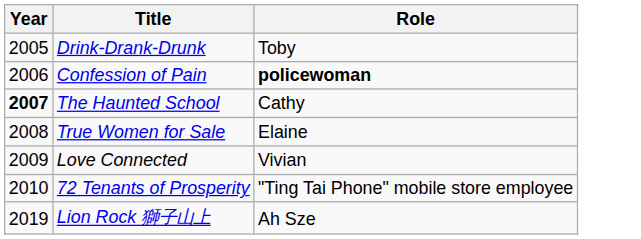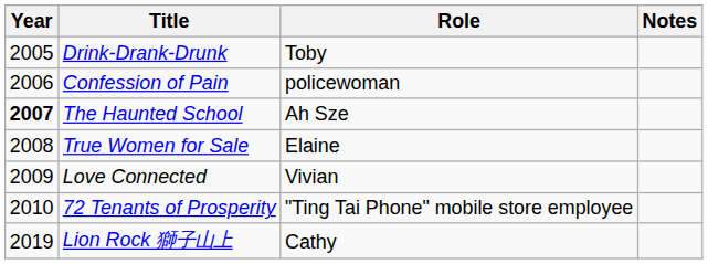 <table class="wikitable" style="font-size: 90%;">
 <tr>
 <th>Year</th>
 <th>Title</th>
 <th>Role</th>
+<th>Notes</th>
 </tr>
 <tr>
 <td>2005</td>
 <td><em><a href='#'>Drink-Drank-Drunk</a></em></td>
 <td>Toby</td>
+<td></td>
 </tr>
 <tr>
 <td>2006</td>
 <td><em><a href='#'>Confession of Pain</a></em></td>
-<td><strong>policewoman</strong></td>
+<td>policewoman</td>
+<td></td>
 </tr>
 <tr>
 <td><strong>2007</strong></td>
 <td><em><a href='#'>The Haunted School</a></em></td>
-<td>Cathy</td>
+<td>Ah Sze</td>
+<td></td>
 </tr>
 <tr>
 <td>2008</td>
 <td><em><a href='#'>True Women for Sale</a></em></td>
 <td>Elaine</td>
+<td></td>
 </tr>
 <tr>
 <td>2009</td>
 <td><em>Love Connected</em></td>
 <td>Vivian</td>
+<td></td>
 </tr>
 <tr>
 <td>2010</td>
 <td><em><a href='#'>72 Tenants of Prosperity</a></em></td>
 <td>"Ting Tai Phone" mobile store employee</td>
+<td></td>
 </tr>
 <tr>
 <td>2019</td>
 <td><em><a href='#'>Lion Rock 獅子山上</a></em></td>
-<td>Ah Sze</td>
+<td>Cathy</td>
+<td></td>
 </tr>
 </table>
